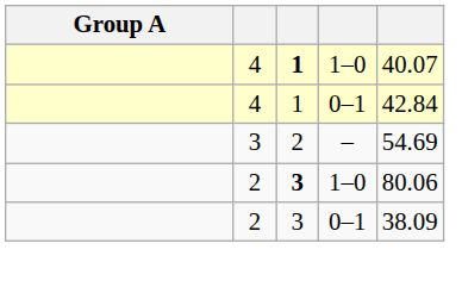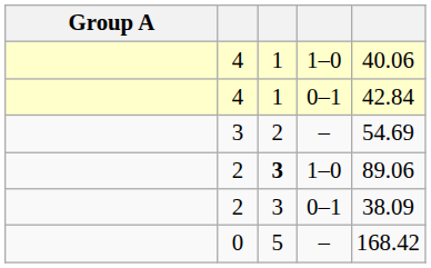 <table class=wikitable style="text-align:center;">
 <tr>
 <th width=140>Group A</th>
 <th width=20></th>
 <th width=20></th>
 <th width=30></th>
 <th width=20></th>
 </tr>
 <tr bgcolor=#ffffcc>
 <td style="text-align:left;"></td>
 <td>4</td>
-<td><strong>1</strong></td>
+<td>1</td>
 <td>1–0</td>
-<td>40.07</td>
+<td>40.06</td>
 </tr>
 <tr bgcolor=#ffffcc>
 <td style="text-align:left;"></td>
 <td>4</td>
 <td>1</td>
 <td>0–1</td>
 <td>42.84</td>
 </tr>
 <tr>
 <td style="text-align:left;"></td>
 <td>3</td>
 <td>2</td>
 <td>–</td>
 <td>54.69</td>
 </tr>
 <tr>
 <td style="text-align:left;"></td>
 <td>2</td>
 <td><strong>3</strong></td>
 <td>1–0</td>
-<td>80.06</td>
+<td>89.06</td>
 </tr>
 <tr>
 <td style="text-align:left;"></td>
 <td>2</td>
 <td>3</td>
 <td>0–1</td>
 <td>38.09</td>
 </tr>
+<tr>
+<td style="text-align:left;"></td>
+<td>0</td>
+<td>5</td>
+<td>–</td>
+<td>168.42</td>
+</tr>
 </table>
